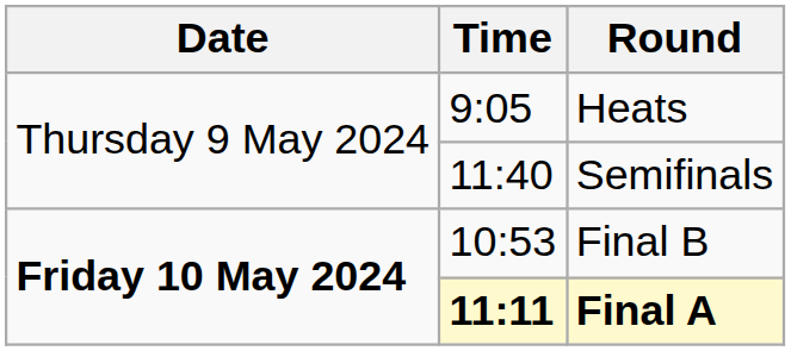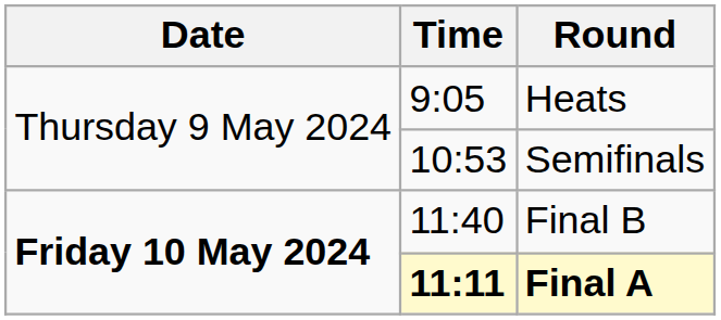 <table class="wikitable">
 <tr>
 <th>Date</th>
 <th>Time</th>
 <th>Round</th>
 </tr>
 <tr>
 <td rowspan=2>Thursday 9 May 2024</td>
 <td>9:05</td>
 <td>Heats</td>
 </tr>
 <tr>
-<td>11:40</td>
+<td>10:53</td>
 <td>Semifinals</td>
 </tr>
 <tr>
 <td rowspan=2><strong>Friday 10 May 2024</strong></td>
-<td>10:53</td>
+<td>11:40</td>
 <td>Final B</td>
 </tr>
 <tr>
 <td style=background:lemonchiffon><strong>11:11</strong></td>
 <td style=background:lemonchiffon><strong>Final A</strong></td>
 </tr>
 </table>
